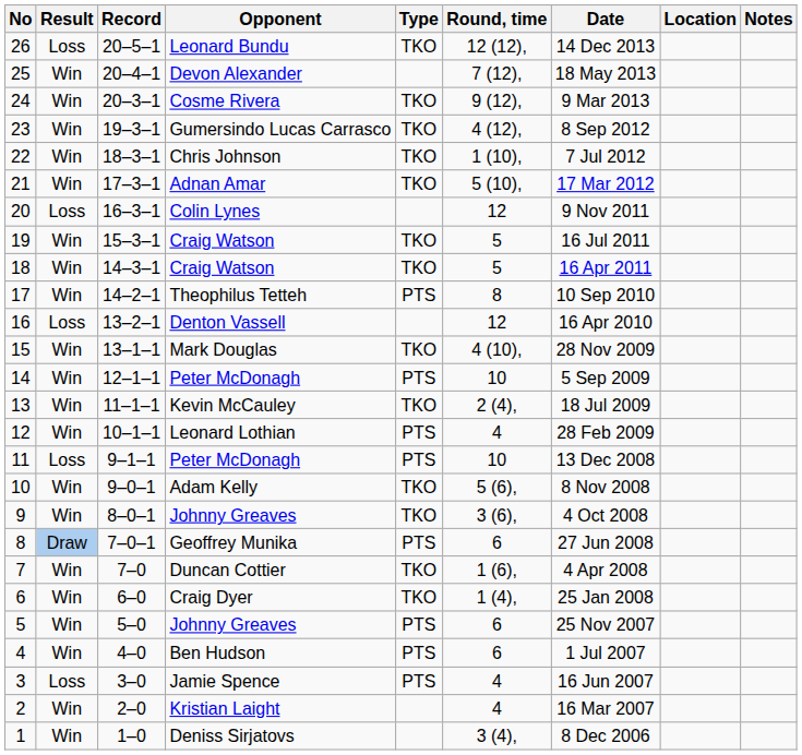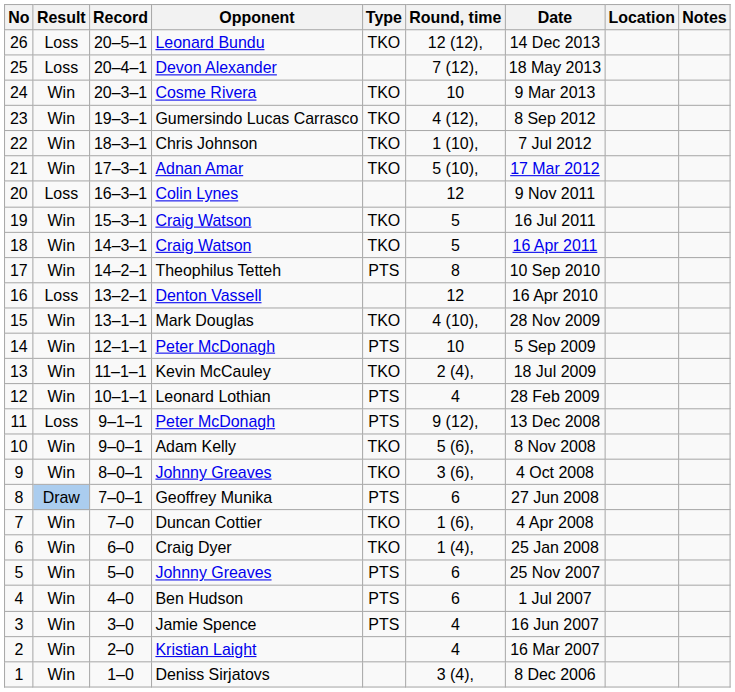 <table class="wikitable" style="text-align:center; font-size:95%">
 <tr>
 <th>No</th>
 <th>Result</th>
 <th>Record</th>
 <th>Opponent</th>
 <th>Type</th>
 <th>Round, time</th>
 <th>Date</th>
 <th>Location</th>
 <th>Notes</th>
 </tr>
 <tr>
 <td>26</td>
 <td>Loss</td>
 <td>20–5–1</td>
 <td style="text-align:left;"> <a href='#'>Leonard Bundu</a></td>
 <td>TKO</td>
 <td>12 (12), </td>
 <td>14 Dec 2013</td>
 <td style="text-align:left;"> </td>
 <td style="text-align:left;"></td>
 </tr>
 <tr>
 <td>25</td>
-<td>Win</td>
+<td>Loss</td>
 <td>20–4–1</td>
 <td style="text-align:left;"> <a href='#'>Devon Alexander</a></td>
 <td></td>
 <td>7 (12), </td>
 <td>18 May 2013</td>
 <td style="text-align:left;"> </td>
 <td></td>
 </tr>
 <tr>
 <td>24</td>
 <td>Win</td>
 <td>20–3–1</td>
 <td style="text-align:left;"> <a href='#'>Cosme Rivera</a></td>
 <td>TKO</td>
-<td>9 (12), </td>
+<td>10</td>
 <td>9 Mar 2013</td>
 <td style="text-align:left;"> </td>
 <td style="text-align:left;"></td>
 </tr>
 <tr>
 <td>23</td>
 <td>Win</td>
 <td>19–3–1</td>
 <td style="text-align:left;"> Gumersindo Lucas Carrasco</td>
 <td>TKO</td>
 <td>4 (12), </td>
 <td>8 Sep 2012</td>
 <td style="text-align:left;"> </td>
 <td style="text-align:left;"></td>
 </tr>
 <tr>
 <td>22</td>
 <td>Win</td>
 <td>18–3–1</td>
 <td style="text-align:left;"> Chris Johnson</td>
 <td>TKO</td>
 <td>1 (10), </td>
 <td>7 Jul 2012</td>
 <td style="text-align:left;"> </td>
 <td></td>
 </tr>
 <tr>
 <td>21</td>
 <td>Win</td>
 <td>17–3–1</td>
 <td style="text-align:left;"> <a href='#'>Adnan Amar</a></td>
 <td>TKO</td>
 <td>5 (10), </td>
 <td><a href='#'>17 Mar 2012</a></td>
 <td style="text-align:left;"> </td>
 <td></td>
 </tr>
 <tr>
 <td>20</td>
 <td>Loss</td>
 <td>16–3–1</td>
 <td style="text-align:left;"> <a href='#'>Colin Lynes</a></td>
 <td></td>
 <td>12</td>
 <td>9 Nov 2011</td>
 <td style="text-align:left;"> </td>
 <td style="text-align:left;"></td>
 </tr>
 <tr>
 <td>19</td>
 <td>Win</td>
 <td>15–3–1</td>
 <td align=left> <a href='#'>Craig Watson</a></td>
 <td>TKO</td>
 <td>5 </td>
 <td>16 Jul 2011</td>
 <td align=left> </td>
 <td align=left></td>
 </tr>
 <tr>
 <td>18</td>
 <td>Win</td>
 <td>14–3–1</td>
 <td align=left> <a href='#'>Craig Watson</a></td>
 <td>TKO</td>
 <td>5 </td>
 <td><a href='#'>16 Apr 2011</a></td>
 <td align=left> </td>
 <td align=left></td>
 </tr>
 <tr>
 <td>17</td>
 <td>Win</td>
 <td>14–2–1</td>
 <td style="text-align:left;"> Theophilus Tetteh</td>
 <td>PTS</td>
 <td>8</td>
 <td>10 Sep 2010</td>
 <td style="text-align:left;"> </td>
 <td style="text-align:left;"></td>
 </tr>
 <tr>
 <td>16</td>
 <td>Loss</td>
 <td>13–2–1</td>
 <td style="text-align:left;"> <a href='#'>Denton Vassell</a></td>
 <td></td>
 <td>12</td>
 <td>16 Apr 2010</td>
 <td style="text-align:left;"> </td>
 <td style="text-align:left;"></td>
 </tr>
 <tr>
 <td>15</td>
 <td>Win</td>
 <td>13–1–1</td>
 <td style="text-align:left;"> Mark Douglas</td>
 <td>TKO</td>
 <td>4 (10), </td>
 <td>28 Nov 2009</td>
 <td style="text-align:left;"> </td>
 <td style="text-align:left;"></td>
 </tr>
 <tr>
 <td>14</td>
 <td>Win</td>
 <td>12–1–1</td>
 <td style="text-align:left;"> <a href='#'>Peter McDonagh</a></td>
 <td>PTS</td>
 <td>10</td>
 <td>5 Sep 2009</td>
 <td style="text-align:left;"> </td>
 <td style="text-align:left;"></td>
 </tr>
 <tr>
 <td>13</td>
 <td>Win</td>
 <td>11–1–1</td>
 <td style="text-align:left;"> Kevin McCauley</td>
 <td>TKO</td>
 <td>2 (4), </td>
 <td>18 Jul 2009</td>
 <td style="text-align:left;"> </td>
 <td style="text-align:left;"></td>
 </tr>
 <tr>
 <td>12</td>
 <td>Win</td>
 <td>10–1–1</td>
 <td style="text-align:left;"> Leonard Lothian</td>
 <td>PTS</td>
 <td>4</td>
 <td>28 Feb 2009</td>
 <td style="text-align:left;"> </td>
 <td style="text-align:left;"></td>
 </tr>
 <tr>
 <td>11</td>
 <td>Loss</td>
 <td>9–1–1</td>
 <td style="text-align:left;"> <a href='#'>Peter McDonagh</a></td>
 <td>PTS</td>
-<td>10</td>
+<td>9 (12), </td>
 <td>13 Dec 2008</td>
 <td style="text-align:left;"> </td>
 <td style="text-align:left;"></td>
 </tr>
 <tr>
 <td>10</td>
 <td>Win</td>
 <td>9–0–1</td>
 <td style="text-align:left;"> Adam Kelly</td>
 <td>TKO</td>
 <td>5 (6), </td>
 <td>8 Nov 2008</td>
 <td style="text-align:left;"> </td>
 <td style="text-align:left;"></td>
 </tr>
 <tr>
 <td>9</td>
 <td>Win</td>
 <td>8–0–1</td>
 <td style="text-align:left;"> <a href='#'>Johnny Greaves</a></td>
 <td>TKO</td>
 <td>3 (6), </td>
 <td>4 Oct 2008</td>
 <td style="text-align:left;"> </td>
 <td style="text-align:left;"></td>
 </tr>
 <tr>
 <td>8</td>
 <td style="background:#abcdef;">Draw</td>
 <td>7–0–1</td>
 <td style="text-align:left;"> Geoffrey Munika</td>
 <td>PTS</td>
 <td>6</td>
 <td>27 Jun 2008</td>
 <td style="text-align:left;"> </td>
 <td style="text-align:left;"></td>
 </tr>
 <tr>
 <td>7</td>
 <td>Win</td>
 <td>7–0</td>
 <td style="text-align:left;"> Duncan Cottier</td>
 <td>TKO</td>
 <td>1 (6), </td>
 <td>4 Apr 2008</td>
 <td style="text-align:left;"> </td>
 <td style="text-align:left;"></td>
 </tr>
 <tr>
 <td>6</td>
 <td>Win</td>
 <td>6–0</td>
 <td style="text-align:left;"> Craig Dyer</td>
 <td>TKO</td>
 <td>1 (4), </td>
 <td>25 Jan 2008</td>
 <td style="text-align:left;"> </td>
 <td style="text-align:left;"></td>
 </tr>
 <tr>
 <td>5</td>
 <td>Win</td>
 <td>5–0</td>
 <td style="text-align:left;"> <a href='#'>Johnny Greaves</a></td>
 <td>PTS</td>
 <td>6</td>
 <td>25 Nov 2007</td>
 <td style="text-align:left;"> </td>
 <td style="text-align:left;"></td>
 </tr>
 <tr>
 <td>4</td>
 <td>Win</td>
 <td>4–0</td>
 <td style="text-align:left;"> Ben Hudson</td>
 <td>PTS</td>
 <td>6</td>
 <td>1 Jul 2007</td>
 <td style="text-align:left;"> </td>
 <td style="text-align:left;"></td>
 </tr>
 <tr>
 <td>3</td>
-<td>Loss</td>
+<td>Win</td>
 <td>3–0</td>
 <td style="text-align:left;"> Jamie Spence</td>
 <td>PTS</td>
 <td>4</td>
 <td>16 Jun 2007</td>
 <td style="text-align:left;"> </td>
 <td style="text-align:left;"></td>
 </tr>
 <tr>
 <td>2</td>
 <td>Win</td>
 <td>2–0</td>
 <td style="text-align:left;"> <a href='#'>Kristian Laight</a></td>
 <td></td>
 <td>4</td>
 <td>16 Mar 2007</td>
 <td style="text-align:left;"> </td>
 <td style="text-align:left;"></td>
 </tr>
 <tr>
 <td>1</td>
 <td>Win</td>
 <td>1–0</td>
 <td style="text-align:left;"> Deniss Sirjatovs</td>
 <td></td>
 <td>3 (4), </td>
 <td>8 Dec 2006</td>
 <td style="text-align:left;"> </td>
 <td></td>
 </tr>
 </table>
